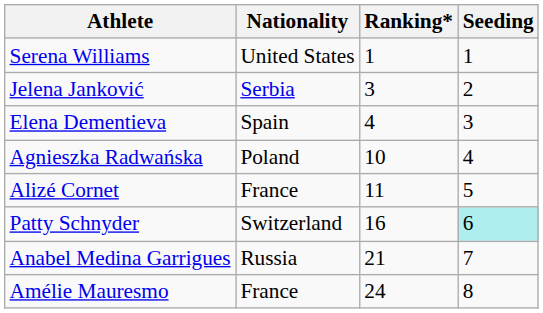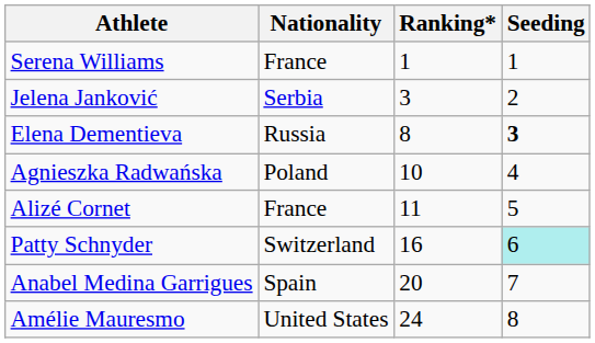 <table class="wikitable" border="1">
 <tr>
 <th>Athlete</th>
 <th>Nationality</th>
 <th>Ranking*</th>
 <th>Seeding</th>
 </tr>
 <tr>
 <td><a href='#'>Serena Williams</a></td>
-<td> United States</td>
+<td> France</td>
 <td>1</td>
 <td>1</td>
 </tr>
 <tr>
 <td><a href='#'>Jelena Janković</a></td>
 <td> <a href='#'>Serbia</a></td>
 <td>3</td>
 <td>2</td>
 </tr>
 <tr>
 <td><a href='#'>Elena Dementieva</a></td>
-<td> Spain</td>
-<td>4</td>
-<td>3</td>
+<td> Russia</td>
+<td>8</td>
+<td><strong>3</strong></td>
 </tr>
 <tr>
 <td><a href='#'>Agnieszka Radwańska</a></td>
 <td> Poland</td>
 <td>10</td>
 <td>4</td>
 </tr>
 <tr>
 <td><a href='#'>Alizé Cornet</a></td>
 <td> France</td>
 <td>11</td>
 <td>5</td>
 </tr>
 <tr>
 <td><a href='#'>Patty Schnyder</a></td>
 <td> Switzerland</td>
 <td>16</td>
 <td style="background: paleturquoise;">6</td>
 </tr>
 <tr>
 <td><a href='#'>Anabel Medina Garrigues</a></td>
-<td> Russia</td>
-<td>21</td>
+<td> Spain</td>
+<td>20</td>
 <td>7</td>
 </tr>
 <tr>
 <td><a href='#'>Amélie Mauresmo</a></td>
-<td> France</td>
+<td> United States</td>
 <td>24</td>
 <td>8</td>
 </tr>
 </table>
